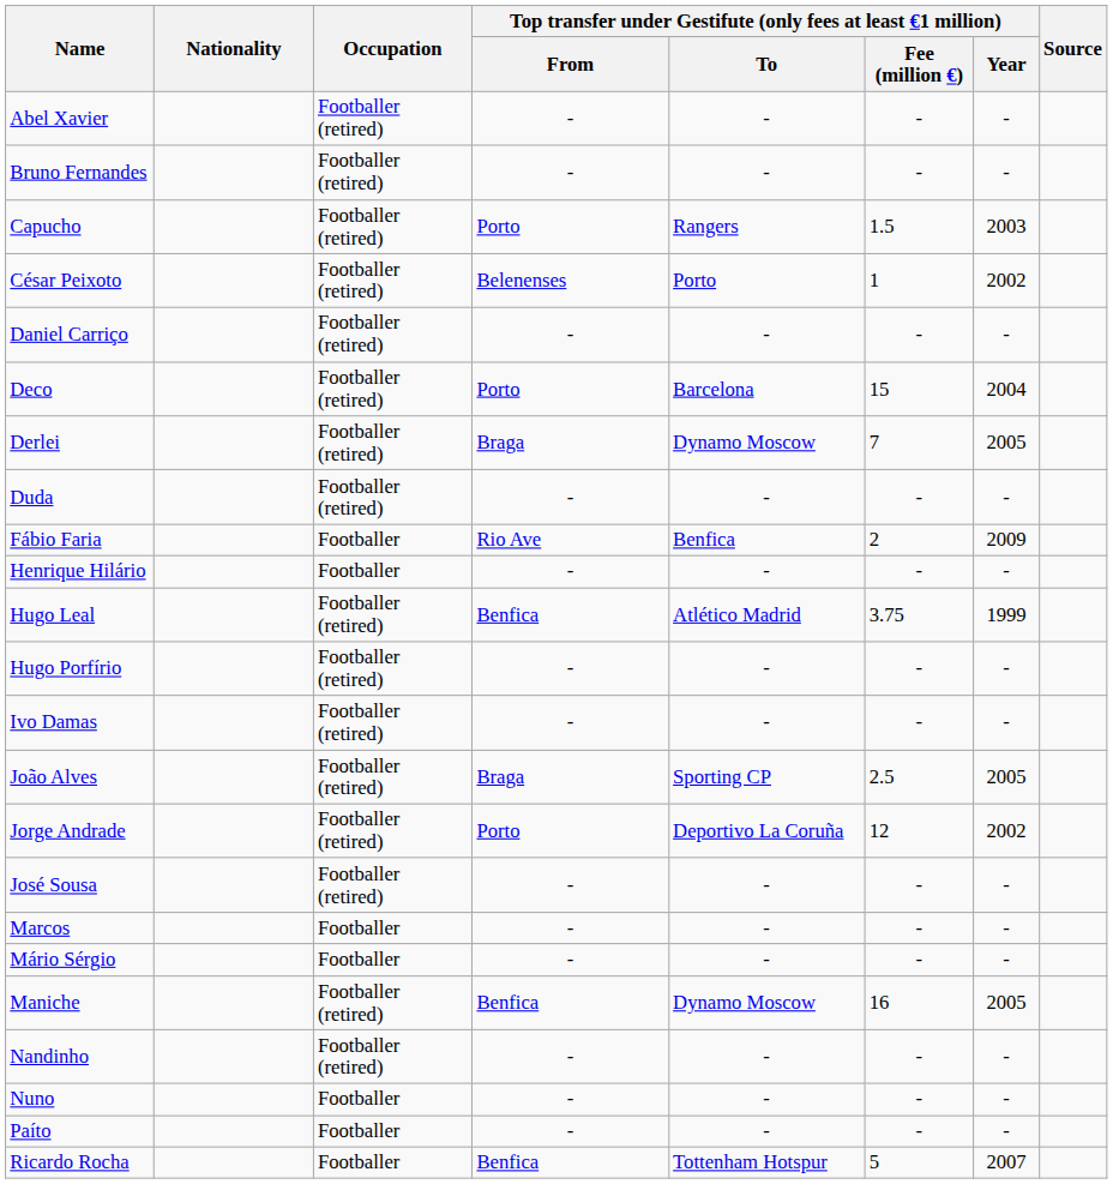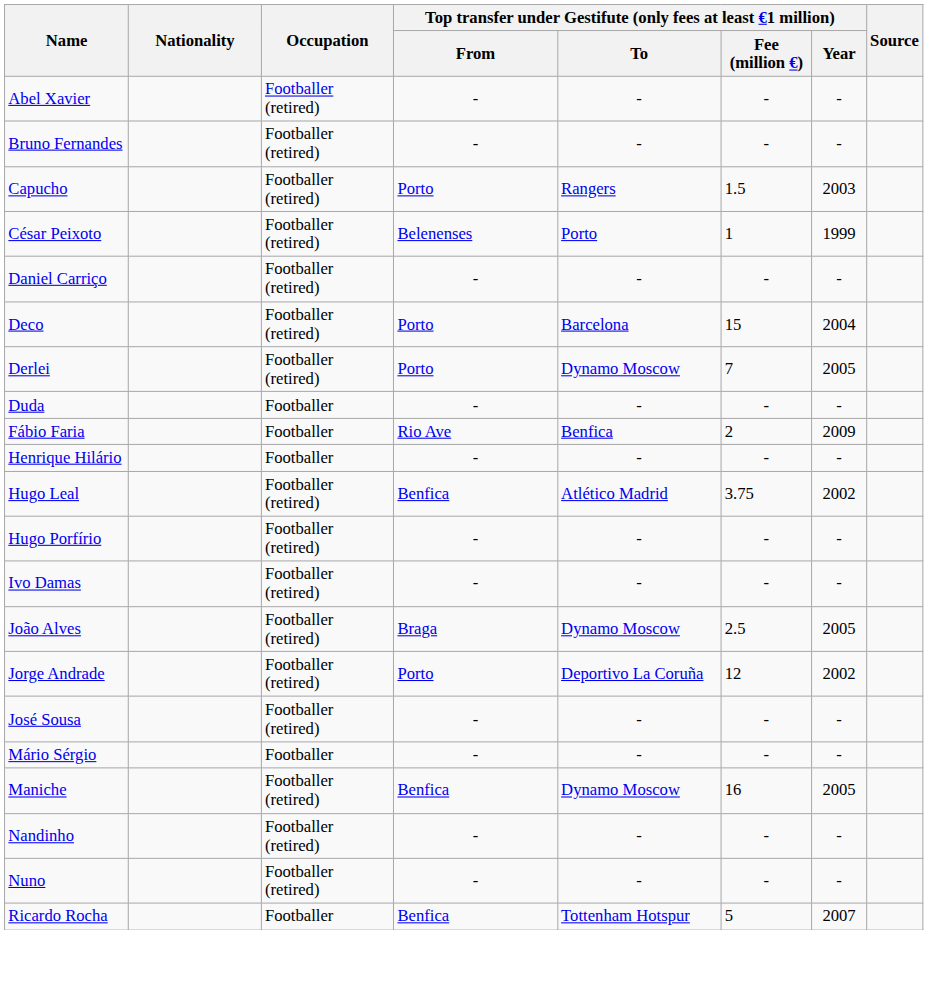 <table class="wikitable" style="margin-right: 0;" style="text-align: left">
 <tr>
 <th rowspan="2" style="width:112px;">Name</th>
 <th rowspan="2" style="width:120px;">Nationality</th>
 <th rowspan="2" style="width:120px;">Occupation</th>
 <th colspan="4">Top transfer under Gestifute (only fees at least <a href='#'>€</a>1 million)</th>
 <th rowspan="2" style="width:45px;">Source</th>
 </tr>
 <tr>
 <th style="width:150px;">From</th>
 <th style="width:150px;">To</th>
 <th style="width:80px;">Fee (million <a href='#'>€</a>)</th>
 <th style="width:45px;">Year</th>
 </tr>
 <tr>
 <td><a href='#'>Abel Xavier</a></td>
 <td></td>
 <td><a href='#'>Footballer</a> (retired)</td>
 <td align="center">-</td>
 <td align="center">-</td>
 <td align="center">-</td>
 <td align="center">-</td>
 <td align="center"></td>
 </tr>
 <tr>
 <td><a href='#'>Bruno Fernandes</a></td>
 <td></td>
 <td>Footballer (retired)</td>
 <td align="center">-</td>
 <td align="center">-</td>
 <td align="center">-</td>
 <td align="center">-</td>
 <td align="center"></td>
 </tr>
 <tr>
 <td><a href='#'>Capucho</a></td>
 <td></td>
 <td>Footballer (retired)</td>
 <td> <a href='#'>Porto</a></td>
 <td> <a href='#'>Rangers</a></td>
 <td>1.5</td>
 <td align="center">2003</td>
 <td align="center"></td>
 </tr>
 <tr>
 <td><a href='#'>César Peixoto</a></td>
 <td></td>
 <td>Footballer (retired)</td>
 <td> <a href='#'>Belenenses</a></td>
 <td> <a href='#'>Porto</a></td>
 <td>1</td>
-<td align="center">2002</td>
+<td align="center">1999</td>
 <td align="center"></td>
 </tr>
 <tr>
 <td><a href='#'>Daniel Carriço</a></td>
 <td></td>
 <td>Footballer (retired)</td>
 <td align="center">-</td>
 <td align="center">-</td>
 <td align="center">-</td>
 <td align="center">-</td>
 <td align="center"></td>
 </tr>
 <tr>
 <td><a href='#'>Deco</a></td>
 <td></td>
 <td>Footballer (retired)</td>
 <td> <a href='#'>Porto</a></td>
 <td> <a href='#'>Barcelona</a></td>
 <td>15</td>
 <td align="center">2004</td>
 <td align="center"></td>
 </tr>
 <tr>
 <td><a href='#'>Derlei</a></td>
 <td></td>
 <td>Footballer (retired)</td>
-<td> <a href='#'>Braga</a></td>
+<td> <a href='#'>Porto</a></td>
 <td> <a href='#'>Dynamo Moscow</a></td>
 <td>7</td>
 <td align="center">2005</td>
 <td align="center"></td>
 </tr>
 <tr>
 <td><a href='#'>Duda</a></td>
 <td></td>
-<td>Footballer (retired)</td>
+<td>Footballer</td>
 <td align="center">-</td>
 <td align="center">-</td>
 <td align="center">-</td>
 <td align="center">-</td>
 <td align="center"></td>
 </tr>
 <tr>
 <td><a href='#'>Fábio Faria</a></td>
 <td></td>
 <td>Footballer</td>
 <td> <a href='#'>Rio Ave</a></td>
 <td> <a href='#'>Benfica</a></td>
 <td>2</td>
 <td align="center">2009</td>
 <td align="center"></td>
 </tr>
 <tr>
 <td><a href='#'>Henrique Hilário</a></td>
 <td></td>
 <td>Footballer</td>
 <td align="center">-</td>
 <td align="center">-</td>
 <td align="center">-</td>
 <td align="center">-</td>
 <td align="center"></td>
 </tr>
 <tr>
 <td><a href='#'>Hugo Leal</a></td>
 <td></td>
 <td>Footballer (retired)</td>
 <td> <a href='#'>Benfica</a></td>
 <td> <a href='#'>Atlético Madrid</a></td>
 <td>3.75</td>
-<td align="center">1999</td>
+<td align="center">2002</td>
 <td align="center"></td>
 </tr>
 <tr>
 <td><a href='#'>Hugo Porfírio</a></td>
 <td></td>
 <td>Footballer (retired)</td>
 <td align="center">-</td>
 <td align="center">-</td>
 <td align="center">-</td>
 <td align="center">-</td>
 <td align="center"></td>
 </tr>
 <tr>
 <td><a href='#'>Ivo Damas</a></td>
 <td></td>
 <td>Footballer (retired)</td>
 <td align="center">-</td>
 <td align="center">-</td>
 <td align="center">-</td>
 <td align="center">-</td>
 <td align="center"></td>
 </tr>
 <tr>
 <td><a href='#'>João Alves</a></td>
 <td></td>
 <td>Footballer (retired)</td>
 <td> <a href='#'>Braga</a></td>
-<td> <a href='#'>Sporting CP</a></td>
+<td> <a href='#'>Dynamo Moscow</a></td>
 <td>2.5</td>
 <td align="center">2005</td>
 <td align="center"></td>
 </tr>
 <tr>
 <td><a href='#'>Jorge Andrade</a></td>
 <td></td>
 <td>Footballer (retired)</td>
 <td> <a href='#'>Porto</a></td>
 <td> <a href='#'>Deportivo La Coruña</a></td>
 <td>12</td>
 <td align="center">2002</td>
 <td align="center"></td>
 </tr>
 <tr>
 <td><a href='#'>José Sousa</a></td>
 <td></td>
 <td>Footballer (retired)</td>
-<td align="center">-</td>
-<td align="center">-</td>
-<td align="center">-</td>
-<td align="center">-</td>
-<td align="center"></td>
-</tr>
-<tr>
-<td><a href='#'>Marcos</a></td>
-<td></td>
-<td>Footballer</td>
 <td align="center">-</td>
 <td align="center">-</td>
 <td align="center">-</td>
 <td align="center">-</td>
 <td align="center"></td>
 </tr>
 <tr>
 <td><a href='#'>Mário Sérgio</a></td>
 <td></td>
 <td>Footballer</td>
 <td align="center">-</td>
 <td align="center">-</td>
 <td align="center">-</td>
 <td align="center">-</td>
 <td align="center"></td>
 </tr>
 <tr>
 <td><a href='#'>Maniche</a></td>
 <td></td>
 <td>Footballer (retired)</td>
 <td> <a href='#'>Benfica</a></td>
 <td> <a href='#'>Dynamo Moscow</a></td>
 <td>16</td>
 <td align="center">2005</td>
 <td align="center"></td>
 </tr>
 <tr>
 <td><a href='#'>Nandinho</a></td>
 <td></td>
 <td>Footballer (retired)</td>
 <td align="center">-</td>
 <td align="center">-</td>
 <td align="center">-</td>
 <td align="center">-</td>
 <td align="center"></td>
 </tr>
 <tr>
 <td><a href='#'>Nuno</a></td>
 <td></td>
-<td>Footballer</td>
-<td align="center">-</td>
-<td align="center">-</td>
-<td align="center">-</td>
-<td align="center">-</td>
-<td align="center"></td>
-</tr>
-<tr>
-<td><a href='#'>Paíto</a></td>
-<td></td>
-<td>Footballer</td>
+<td>Footballer (retired)</td>
 <td align="center">-</td>
 <td align="center">-</td>
 <td align="center">-</td>
 <td align="center">-</td>
 <td align="center"></td>
 </tr>
 <tr>
 <td><a href='#'>Ricardo Rocha</a></td>
 <td></td>
 <td>Footballer</td>
 <td> <a href='#'>Benfica</a></td>
 <td> <a href='#'>Tottenham Hotspur</a></td>
 <td>5</td>
 <td align="center">2007</td>
 <td align="center"></td>
 </tr>
 </table>
